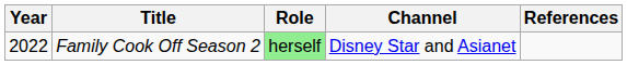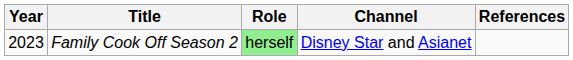 <table class="wikitable sortable plainrowheaders">
 <tr style="text-align:center;">
 <th scope="col">Year</th>
 <th scope="col">Title</th>
 <th scope="col">Role</th>
 <th scope="col">Channel</th>
 <th scope="col">References</th>
 </tr>
 <tr>
-<td>2022</td>
+<td>2023</td>
 <td><em>Family Cook Off Season 2</em></td>
 <td style="background: lightgreen;">herself</td>
 <td><a href='#'>Disney Star</a> and <a href='#'>Asianet</a></td>
 <td></td>
 </tr>
 </table>
